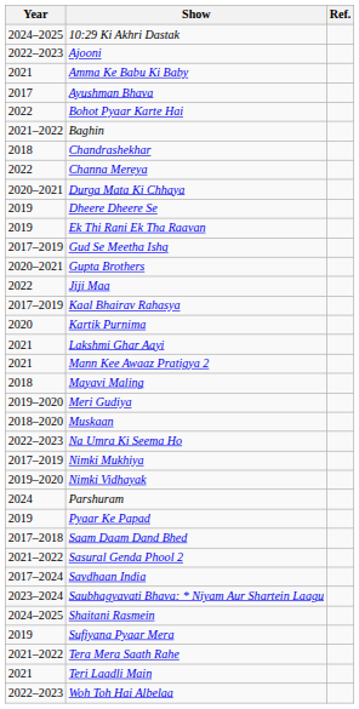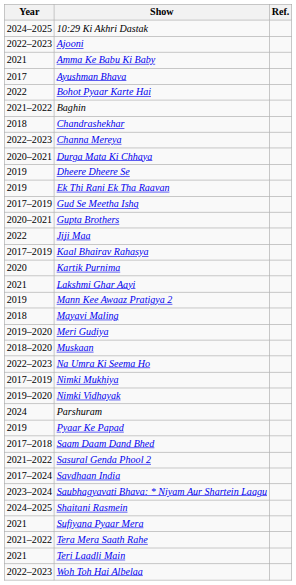 <table class="wikitable sortable">
 <tr>
 <th>Year</th>
 <th>Show</th>
 <th>Ref.</th>
 </tr>
 <tr>
 <td>2024–2025</td>
 <td><em>10:29 Ki Akhri Dastak</em></td>
 <td></td>
 </tr>
 <tr>
 <td>2022–2023</td>
 <td><em><a href='#'>Ajooni</a></em></td>
 <td></td>
 </tr>
 <tr>
 <td>2021</td>
 <td><em><a href='#'>Amma Ke Babu Ki Baby</a></em></td>
 <td></td>
 </tr>
 <tr>
 <td>2017</td>
 <td><em><a href='#'>Ayushman Bhava</a></em></td>
 <td></td>
 </tr>
 <tr>
 <td>2022</td>
 <td><em><a href='#'>Bohot Pyaar Karte Hai</a></em></td>
 <td></td>
 </tr>
 <tr>
 <td>2021–2022</td>
 <td><em>Baghin</em></td>
 <td></td>
 </tr>
 <tr>
 <td>2018</td>
 <td><em><a href='#'>Chandrashekhar</a></em></td>
 <td></td>
 </tr>
 <tr>
-<td>2022</td>
+<td>2022–2023</td>
 <td><em><a href='#'>Channa Mereya</a></em></td>
 <td></td>
 </tr>
 <tr>
 <td>2020–2021</td>
 <td><em><a href='#'>Durga Mata Ki Chhaya</a></em></td>
 <td></td>
 </tr>
 <tr>
 <td>2019</td>
 <td><em><a href='#'>Dheere Dheere Se</a></em></td>
 <td></td>
 </tr>
 <tr>
 <td>2019</td>
 <td><em><a href='#'>Ek Thi Rani Ek Tha Raavan</a></em></td>
 <td></td>
 </tr>
 <tr>
 <td>2017–2019</td>
 <td><em><a href='#'>Gud Se Meetha Ishq</a></em></td>
 <td></td>
 </tr>
 <tr>
 <td>2020–2021</td>
 <td><em><a href='#'>Gupta Brothers</a></em></td>
 <td></td>
 </tr>
 <tr>
 <td>2022</td>
 <td><em><a href='#'>Jiji Maa</a></em></td>
 <td></td>
 </tr>
 <tr>
 <td>2017–2019</td>
 <td><em><a href='#'>Kaal Bhairav Rahasya</a></em></td>
 <td></td>
 </tr>
 <tr>
 <td>2020</td>
 <td><em><a href='#'>Kartik Purnima</a></em></td>
 <td></td>
 </tr>
 <tr>
 <td>2021</td>
 <td><em><a href='#'>Lakshmi Ghar Aayi</a></em></td>
 <td></td>
 </tr>
 <tr>
-<td>2021</td>
+<td>2019</td>
 <td><em><a href='#'>Mann Kee Awaaz Pratigya 2</a></em></td>
 <td></td>
 </tr>
 <tr>
 <td>2018</td>
 <td><em><a href='#'>Mayavi Maling</a></em></td>
 <td></td>
 </tr>
 <tr>
 <td>2019–2020</td>
 <td><em><a href='#'>Meri Gudiya</a></em></td>
 <td></td>
 </tr>
 <tr>
 <td>2018–2020</td>
 <td><em><a href='#'>Muskaan</a></em></td>
 <td></td>
 </tr>
 <tr>
 <td>2022–2023</td>
 <td><em><a href='#'>Na Umra Ki Seema Ho</a></em></td>
 <td></td>
 </tr>
 <tr>
 <td>2017–2019</td>
 <td><em><a href='#'>Nimki Mukhiya</a></em></td>
 <td></td>
 </tr>
 <tr>
 <td>2019–2020</td>
 <td><em><a href='#'>Nimki Vidhayak</a></em></td>
 <td></td>
 </tr>
 <tr>
 <td>2024</td>
 <td><em>Parshuram</em></td>
 <td></td>
 </tr>
 <tr>
 <td>2019</td>
 <td><em><a href='#'>Pyaar Ke Papad</a></em></td>
 <td></td>
 </tr>
 <tr>
 <td>2017–2018</td>
 <td><em><a href='#'>Saam Daam Dand Bhed</a></em></td>
 <td></td>
 </tr>
 <tr>
 <td>2021–2022</td>
 <td><em><a href='#'>Sasural Genda Phool 2</a></em></td>
 <td></td>
 </tr>
 <tr>
 <td>2017–2024</td>
 <td><em><a href='#'>Savdhaan India</a></em></td>
 <td></td>
 </tr>
 <tr>
 <td>2023–2024</td>
 <td><em><a href='#'>Saubhagyavati Bhava: * Niyam Aur Shartein Laagu</a></em></td>
 <td></td>
 </tr>
 <tr>
 <td>2024–2025</td>
 <td><em><a href='#'>Shaitani Rasmein</a></em></td>
 <td></td>
 </tr>
 <tr>
-<td>2019</td>
+<td>2021</td>
 <td><em><a href='#'>Sufiyana Pyaar Mera</a></em></td>
 <td></td>
 </tr>
 <tr>
 <td>2021–2022</td>
 <td><em><a href='#'>Tera Mera Saath Rahe</a></em></td>
 <td></td>
 </tr>
 <tr>
 <td>2021</td>
 <td><em><a href='#'>Teri Laadli Main</a></em></td>
 <td></td>
 </tr>
 <tr>
 <td>2022–2023</td>
 <td><em><a href='#'>Woh Toh Hai Albelaa</a></em></td>
 <td></td>
 </tr>
 </table>
